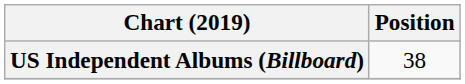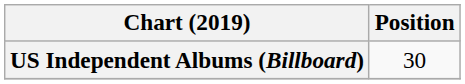 <table class="wikitable sortable plainrowheaders" style="text-align:center">
 <tr>
 <th scope="col">Chart (2019)</th>
 <th scope="col">Position</th>
 </tr>
 <tr>
 <th scope="row">US Independent Albums (<em>Billboard</em>)</th>
-<td>38</td>
+<td>30</td>
 </tr>
 <tr>
 </tr>
 </table>
